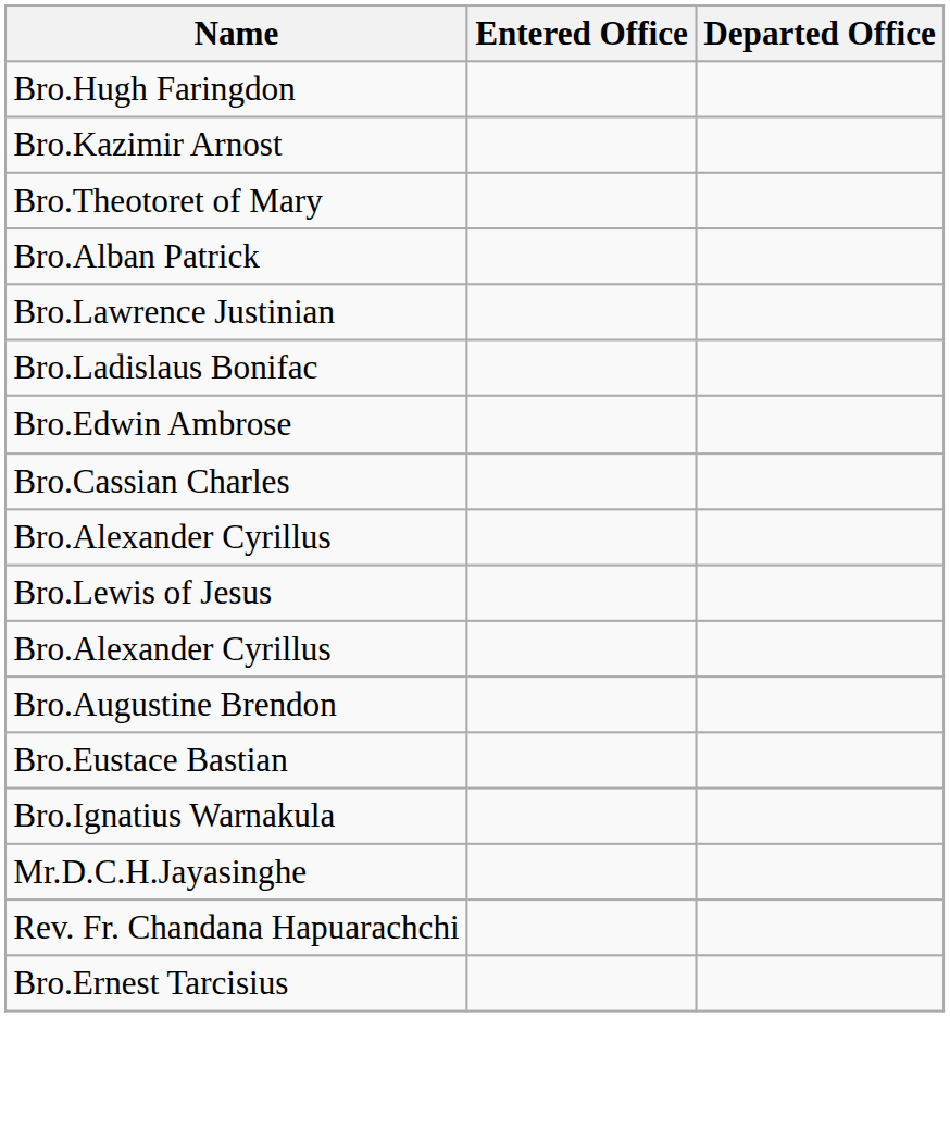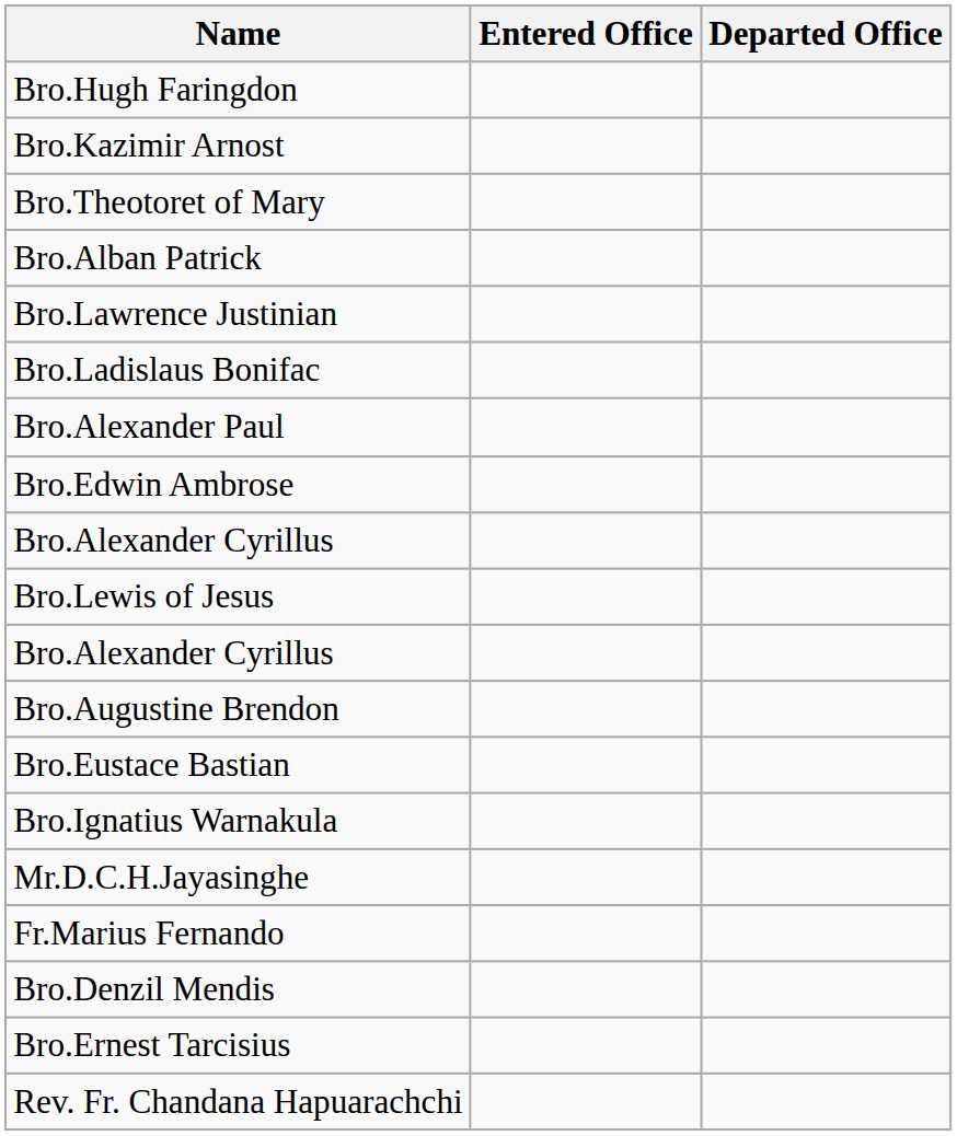 <table class="wikitable" style="font-size: 95%;">
 <tr>
 <th>Name</th>
 <th>Entered Office</th>
 <th>Departed Office</th>
 </tr>
 <tr>
 <td>Bro.Hugh Faringdon</td>
 <td></td>
 <td></td>
 </tr>
 <tr>
 <td>Bro.Kazimir Arnost</td>
 <td></td>
 <td></td>
 </tr>
 <tr>
 <td>Bro.Theotoret of Mary</td>
 <td></td>
 <td></td>
 </tr>
 <tr>
 <td>Bro.Alban Patrick</td>
 <td></td>
 <td></td>
 </tr>
 <tr>
 <td>Bro.Lawrence Justinian</td>
 <td></td>
 <td></td>
 </tr>
 <tr>
 <td>Bro.Ladislaus Bonifac</td>
 <td></td>
 <td></td>
 </tr>
 <tr>
-<td>Bro.Edwin Ambrose</td>
+<td>Bro.Alexander Paul</td>
 <td></td>
 <td></td>
 </tr>
 <tr>
-<td>Bro.Cassian Charles</td>
+<td>Bro.Edwin Ambrose</td>
 <td></td>
 <td></td>
 </tr>
 <tr>
 <td>Bro.Alexander Cyrillus</td>
 <td></td>
 <td></td>
 </tr>
 <tr>
 <td>Bro.Lewis of Jesus</td>
 <td></td>
 <td></td>
 </tr>
 <tr>
 <td>Bro.Alexander Cyrillus</td>
 <td></td>
 <td></td>
 </tr>
 <tr>
 <td>Bro.Augustine Brendon</td>
 <td></td>
 <td></td>
 </tr>
 <tr>
 <td>Bro.Eustace Bastian</td>
 <td></td>
 <td></td>
 </tr>
 <tr>
 <td>Bro.Ignatius Warnakula</td>
 <td></td>
 <td></td>
 </tr>
 <tr>
 <td>Mr.D.C.H.Jayasinghe</td>
 <td></td>
 <td></td>
 </tr>
 <tr>
-<td>Rev. Fr. Chandana Hapuarachchi</td>
+<td>Fr.Marius Fernando</td>
+<td></td>
+<td></td>
+</tr>
+<tr>
+<td>Bro.Denzil Mendis</td>
 <td></td>
 <td></td>
 </tr>
 <tr>
 <td>Bro.Ernest Tarcisius</td>
 <td></td>
 <td></td>
 </tr>
+<tr>
+<td>Rev. Fr. Chandana Hapuarachchi</td>
+<td></td>
+<td></td>
+</tr>
 </table>
